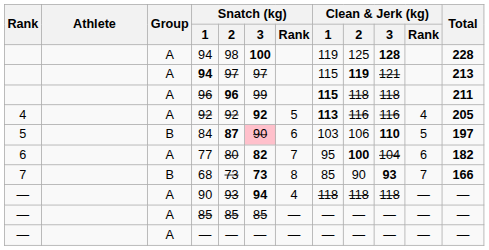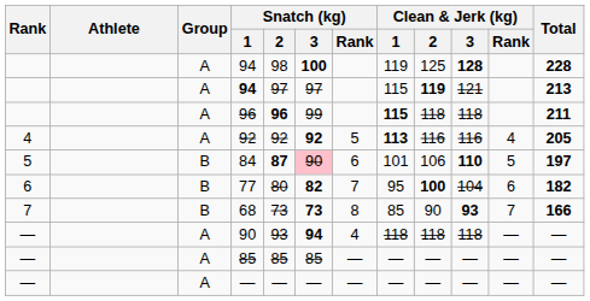 <table class = "wikitable" style="text-align:center;">
 <tr>
 <th rowspan=2 width=40>Rank</th>
 <th rowspan=2 width=250>Athlete</th>
 <th rowspan=2 width=50>Group</th>
 <th colspan=4>Snatch (kg)</th>
 <th colspan=4>Clean & Jerk (kg)</th>
 <th rowspan=2 width=60>Total</th>
 </tr>
 <tr>
 <th width=40>1</th>
 <th width=40>2</th>
 <th width=40>3</th>
 <th width=40>Rank</th>
 <th width=40>1</th>
 <th width=40>2</th>
 <th width=40>3</th>
 <th width=40>Rank</th>
 </tr>
 <tr>
 <td></td>
 <td align=left></td>
 <td>A</td>
 <td>94</td>
 <td>98</td>
 <td><strong>100</strong></td>
 <td></td>
 <td>119</td>
 <td>125</td>
 <td><strong>128</strong></td>
 <td></td>
 <td><strong>228</strong></td>
 </tr>
 <tr>
 <td></td>
 <td align=left></td>
 <td>A</td>
 <td><strong>94</strong></td>
 <td><s>97</s></td>
 <td><s>97</s></td>
 <td></td>
 <td>115</td>
 <td><strong>119</strong></td>
 <td><s>121</s></td>
 <td></td>
 <td><strong>213</strong></td>
 </tr>
 <tr>
 <td></td>
 <td align=left></td>
 <td>A</td>
 <td><s>96</s></td>
 <td><strong>96</strong></td>
 <td><s>99</s></td>
 <td></td>
 <td><strong>115</strong></td>
 <td><s>118</s></td>
 <td><s>118</s></td>
 <td></td>
 <td><strong>211</strong></td>
 </tr>
 <tr>
 <td>4</td>
 <td align=left></td>
 <td>A</td>
 <td><s>92</s></td>
 <td><s>92</s></td>
 <td><strong>92</strong></td>
 <td>5</td>
 <td><strong>113</strong></td>
 <td><s>116</s></td>
 <td><s>116</s></td>
 <td>4</td>
 <td><strong>205</strong></td>
 </tr>
 <tr>
 <td>5</td>
 <td align=left></td>
 <td>B</td>
 <td>84</td>
 <td><strong>87</strong></td>
 <td style="background: pink;"><s>90</s></td>
 <td>6</td>
-<td>103</td>
+<td>101</td>
 <td>106</td>
 <td><strong>110</strong></td>
 <td>5</td>
 <td><strong>197</strong></td>
 </tr>
 <tr>
 <td>6</td>
 <td align=left></td>
-<td>A</td>
+<td>B</td>
 <td>77</td>
 <td><s>80</s></td>
 <td><strong>82</strong></td>
 <td>7</td>
 <td>95</td>
 <td><strong>100</strong></td>
 <td><s>104</s></td>
 <td>6</td>
 <td><strong>182</strong></td>
 </tr>
 <tr>
 <td>7</td>
 <td align=left></td>
 <td>B</td>
 <td>68</td>
 <td><s>73</s></td>
 <td><strong>73</strong></td>
 <td>8</td>
 <td>85</td>
 <td>90</td>
 <td><strong>93</strong></td>
 <td>7</td>
 <td><strong>166</strong></td>
 </tr>
 <tr>
 <td>—</td>
 <td align=left></td>
 <td>A</td>
 <td>90</td>
 <td><s>93</s></td>
 <td><strong>94</strong></td>
 <td>4</td>
 <td><s>118</s></td>
 <td><s>118</s></td>
 <td><s>118</s></td>
 <td>—</td>
 <td>—</td>
 </tr>
 <tr>
 <td>—</td>
 <td align=left></td>
 <td>A</td>
 <td><s>85</s></td>
 <td><s>85</s></td>
 <td><s>85</s></td>
 <td>—</td>
 <td>—</td>
 <td>—</td>
 <td>—</td>
 <td>—</td>
 <td>—</td>
 </tr>
 <tr>
 <td>—</td>
 <td align=left></td>
 <td>A</td>
 <td>—</td>
 <td>—</td>
 <td>—</td>
 <td>—</td>
 <td>—</td>
 <td>—</td>
 <td>—</td>
 <td>—</td>
 <td>—</td>
 </tr>
 </table>
